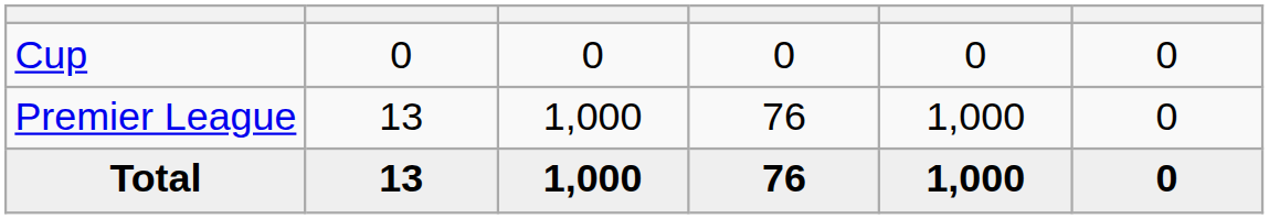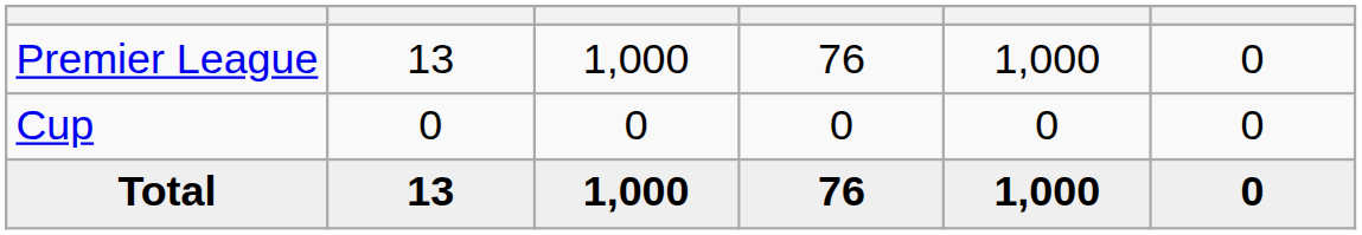 <table class="wikitable" style="text-align: center;">
 <tr>
 <th></th>
 <th style="width:70px;"></th>
 <th style="width:70px;"></th>
 <th style="width:70px;"></th>
 <th style="width:70px;"></th>
 <th style="width:70px;"></th>
 </tr>
 <tr>
+<td align=left><a href='#'>Premier League</a></td>
+<td>13</td>
+<td>1,000</td>
+<td>76</td>
+<td>1,000</td>
+<td>0</td>
+</tr>
+<tr>
 <td align=left><a href='#'>Cup</a></td>
 <td>0</td>
 <td>0</td>
 <td>0</td>
 <td>0</td>
-<td>0</td>
-</tr>
-<tr>
-<td align=left><a href='#'>Premier League</a></td>
-<td>13</td>
-<td>1,000</td>
-<td>76</td>
-<td>1,000</td>
 <td>0</td>
 </tr>
 <tr bgcolor="#EFEFEF">
 <td><strong>Total</strong></td>
 <td><strong>13</strong></td>
 <td><strong>1,000</strong></td>
 <td><strong>76</strong></td>
 <td><strong>1,000</strong></td>
 <td><strong>0</strong></td>
 </tr>
 </table>
